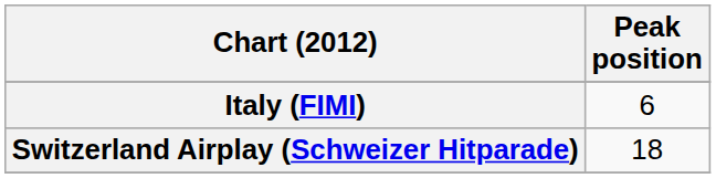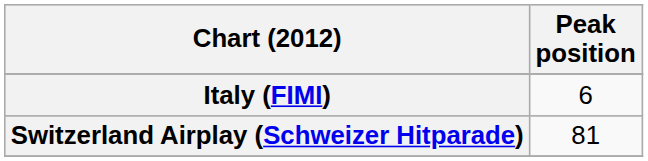 <table class="wikitable plainrowheaders sortable" style="text-align:center">
 <tr>
 <th>Chart (2012)</th>
 <th>Peak<br>position</th>
 </tr>
 <tr>
 </tr>
 <tr>
 </tr>
 <tr>
 <th scope="row">Italy (<a href='#'>FIMI</a>)</th>
 <td>6</td>
 </tr>
 <tr>
 <th scope="row">Switzerland Airplay (<a href='#'>Schweizer Hitparade</a>)</th>
-<td>18</td>
+<td>81</td>
 </tr>
 <tr>
 </tr>
 </table>
